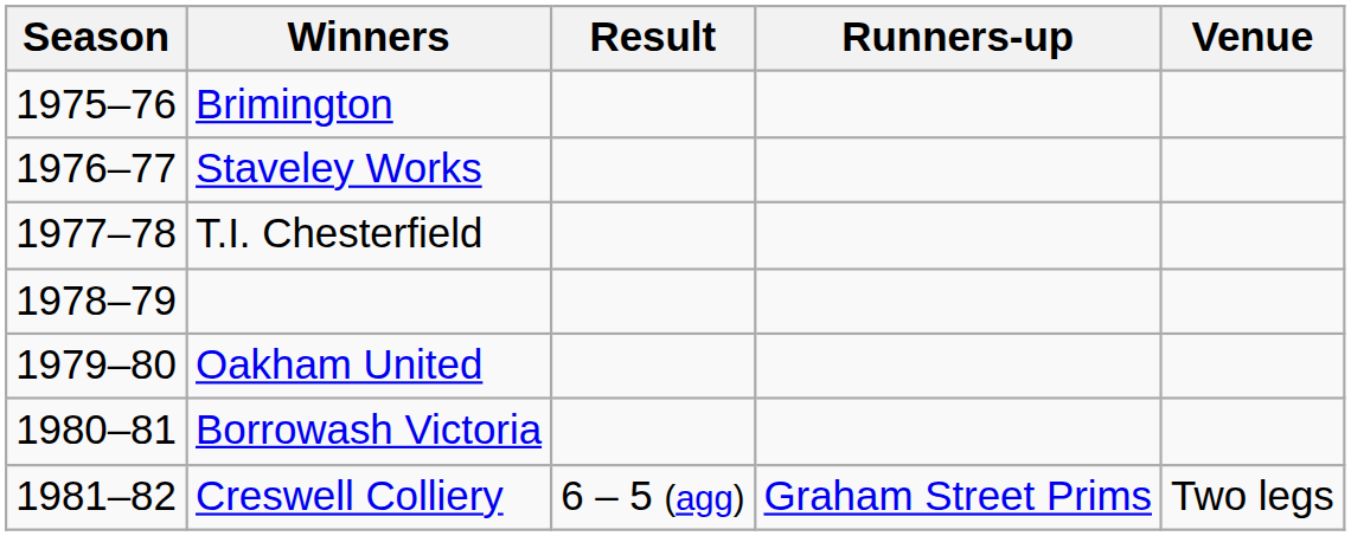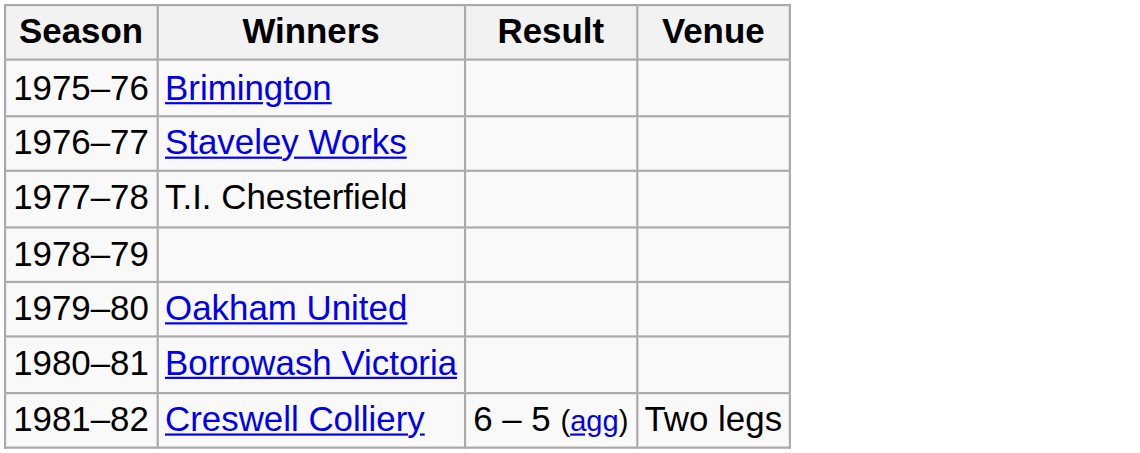 <table class=wikitable>
 <tr>
 <th>Season</th>
 <th>Winners</th>
 <th>Result</th>
-<th>Runners-up</th>
 <th>Venue</th>
 </tr>
 <tr>
 <td align=right>1975–76</td>
 <td><a href='#'>Brimington</a></td>
-<td></td>
 <td></td>
 <td></td>
 </tr>
 <tr>
 <td align=right>1976–77</td>
 <td><a href='#'>Staveley Works</a></td>
 <td></td>
 <td></td>
-<td></td>
 </tr>
 <tr>
 <td align=right>1977–78</td>
 <td>T.I. Chesterfield</td>
 <td></td>
 <td></td>
-<td></td>
 </tr>
 <tr>
 <td align=right>1978–79</td>
-<td></td>
 <td></td>
 <td></td>
 <td></td>
 </tr>
 <tr>
 <td align=right>1979–80</td>
 <td><a href='#'>Oakham United</a></td>
 <td></td>
 <td></td>
-<td></td>
 </tr>
 <tr>
 <td align=right>1980–81</td>
 <td><a href='#'>Borrowash Victoria</a></td>
-<td></td>
 <td></td>
 <td></td>
 </tr>
 <tr>
 <td align=right>1981–82</td>
 <td><a href='#'>Creswell Colliery</a></td>
 <td>6 – 5 <small>(<a href='#'>agg</a>)</small></td>
-<td><a href='#'>Graham Street Prims</a></td>
 <td>Two legs</td>
 </tr>
 </table>
